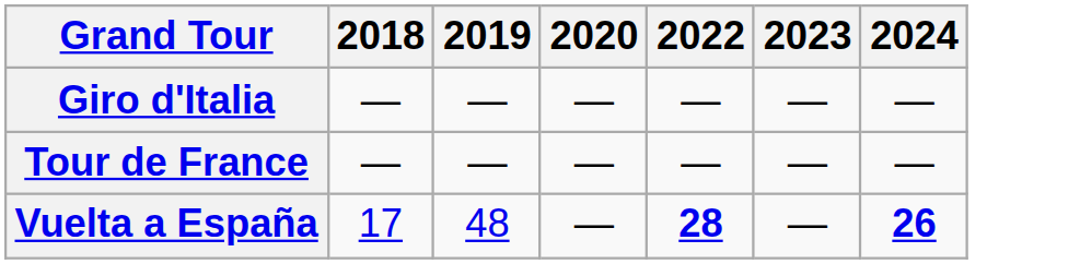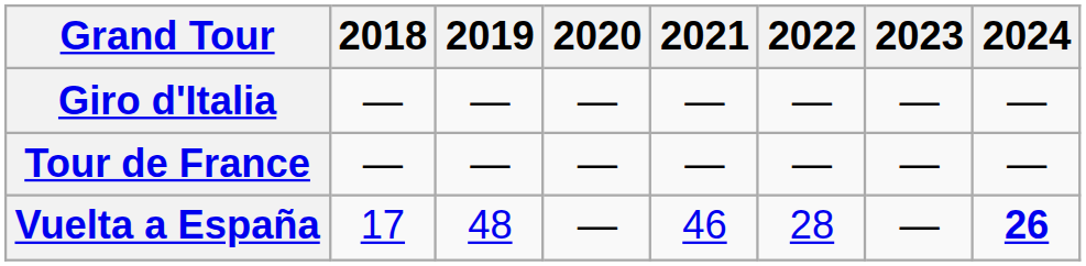 <table class="wikitable plainrowheaders">
 <tr>
 <th scope="col"><a href='#'>Grand Tour</a></th>
 <th scope="col">2018</th>
 <th scope="col">2019</th>
 <th scope="col">2020</th>
+<th scope="col">2021</th>
 <th scope="col">2022</th>
 <th scope="col">2023</th>
 <th scope="col">2024</th>
 </tr>
 <tr style="text-align:center;">
 <th scope="row"> <a href='#'>Giro d'Italia</a></th>
+<td>—</td>
 <td>—</td>
 <td>—</td>
 <td>—</td>
 <td>—</td>
 <td>—</td>
 <td>—</td>
 </tr>
 <tr style="text-align:center;">
 <th scope="row"> <a href='#'>Tour de France</a></th>
 <td>—</td>
 <td>—</td>
 <td>—</td>
 <td>—</td>
 <td>—</td>
 <td>—</td>
+<td>—</td>
 </tr>
 <tr style="text-align:center;">
 <th scope="row"> <a href='#'>Vuelta a España</a></th>
 <td><a href='#'>17</a></td>
 <td><a href='#'>48</a></td>
 <td>—</td>
-<td><strong><a href='#'>28</a></strong></td>
+<td><a href='#'>46</a></td>
+<td><a href='#'>28</a></td>
 <td>—</td>
 <td><strong><a href='#'>26</a></strong></td>
 </tr>
 </table>
